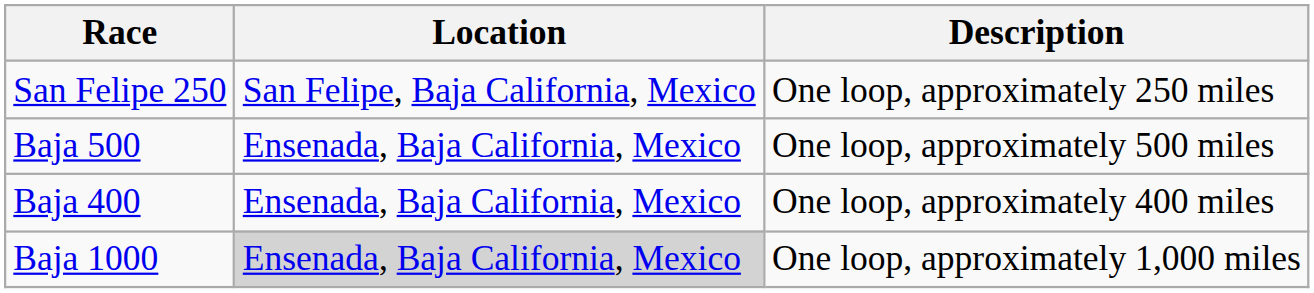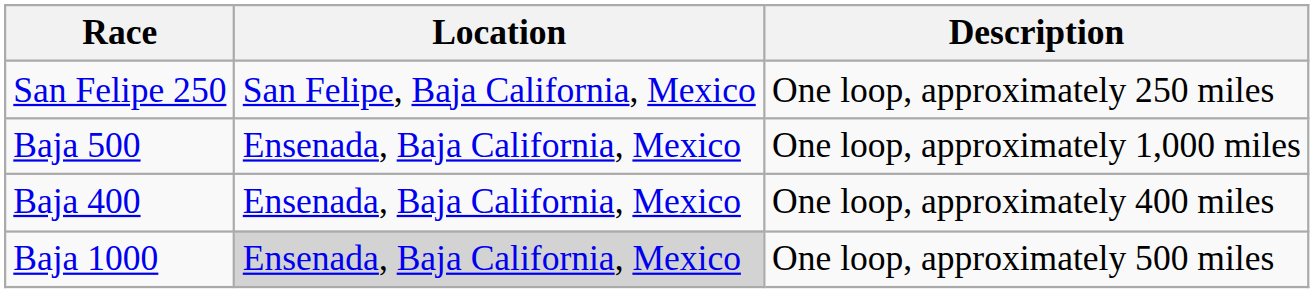 <table class="wikitable">
 <tr>
 <th>Race</th>
 <th>Location</th>
 <th>Description</th>
 </tr>
 <tr>
 <td><a href='#'>San Felipe 250</a></td>
 <td><a href='#'>San Felipe</a>, <a href='#'>Baja California</a>, <a href='#'>Mexico</a></td>
 <td>One loop, approximately 250 miles</td>
 </tr>
 <tr>
 <td><a href='#'>Baja 500</a></td>
 <td><a href='#'>Ensenada</a>, <a href='#'>Baja California</a>, <a href='#'>Mexico</a></td>
-<td>One loop, approximately 500 miles</td>
+<td>One loop, approximately 1,000 miles</td>
 </tr>
 <tr>
 <td><a href='#'>Baja 400</a></td>
 <td><a href='#'>Ensenada</a>, <a href='#'>Baja California</a>, <a href='#'>Mexico</a></td>
 <td>One loop, approximately 400 miles</td>
 </tr>
 <tr>
 <td><a href='#'>Baja 1000</a></td>
 <td style="background: lightgrey;"><a href='#'>Ensenada</a>, <a href='#'>Baja California</a>, <a href='#'>Mexico</a></td>
-<td>One loop, approximately 1,000 miles</td>
+<td>One loop, approximately 500 miles</td>
 </tr>
 </table>
